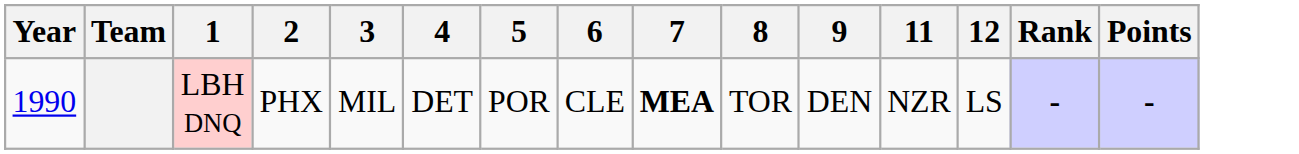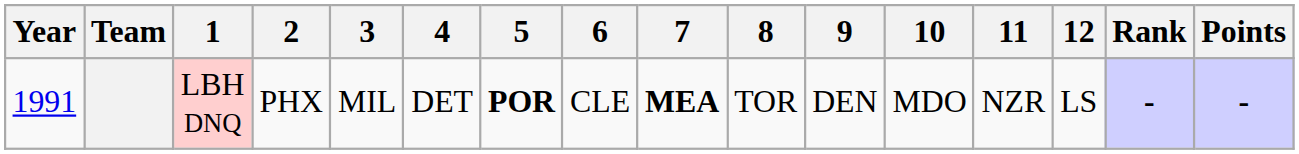 <table class="wikitable" style="text-align:center; font-size:90%">
 <tr>
 <th>Year</th>
 <th>Team</th>
 <th>1</th>
 <th>2</th>
 <th>3</th>
 <th>4</th>
 <th>5</th>
 <th>6</th>
 <th>7</th>
 <th>8</th>
 <th>9</th>
+<th>10</th>
 <th>11</th>
 <th>12</th>
 <th>Rank</th>
 <th>Points</th>
 </tr>
 <tr>
-<td><a href='#'>1990</a></td>
+<td><a href='#'>1991</a></td>
 <th></th>
 <td style="background:#FFCFCF;">LBH<br><small>DNQ</small></td>
 <td>PHX</td>
 <td>MIL</td>
 <td>DET</td>
-<td>POR</td>
+<td><strong>POR</strong></td>
 <td>CLE</td>
 <td><strong>MEA</strong></td>
 <td>TOR</td>
 <td>DEN</td>
+<td>MDO</td>
 <td>NZR</td>
 <td>LS</td>
 <th style="background:#CFCFFF;"><strong>-</strong></th>
 <th style="background:#CFCFFF;"><strong>-</strong></th>
 </tr>
 </table>
